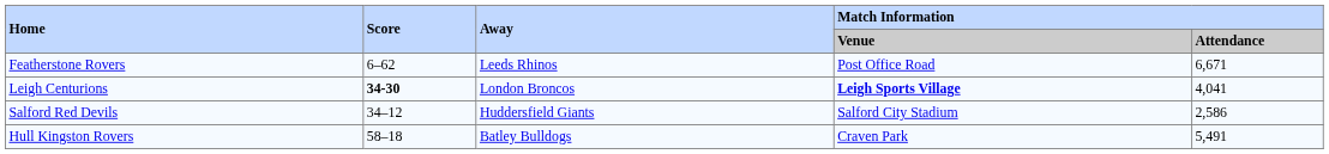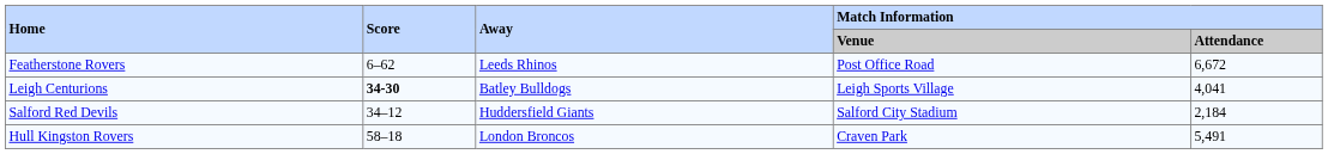 <table border=1 style="border-collapse:collapse; font-size:85%; text-align:left;" cellpadding=3 cellspacing=0 width=100%>
 <tr bgcolor=#C1D8FF>
 <th rowspan=2 width=19%>Home</th>
 <th rowspan=2 width=6%>Score</th>
 <th rowspan=2 width=19%>Away</th>
 <th colspan=6>Match Information</th>
 </tr>
 <tr bgcolor=#CCCCCC>
 <th width=19%>Venue</th>
 <th width=7%>Attendance</th>
 </tr>
 <tr bgcolor=#F5FAFF>
 <td align=left> <a href='#'>Featherstone Rovers</a></td>
 <td>6–62</td>
 <td align=left> <a href='#'>Leeds Rhinos</a></td>
 <td><a href='#'>Post Office Road</a></td>
-<td>6,671</td>
+<td>6,672</td>
 </tr>
 <tr bgcolor=#F5FAFF>
 <td align=left> <a href='#'>Leigh Centurions</a></td>
 <td><strong>34-30</strong></td>
-<td align=left> <a href='#'>London Broncos</a></td>
-<td><strong><a href='#'>Leigh Sports Village</a></strong></td>
+<td align=left> <a href='#'>Batley Bulldogs</a></td>
+<td><a href='#'>Leigh Sports Village</a></td>
 <td>4,041</td>
 </tr>
 <tr bgcolor=#F5FAFF>
 <td align=left> <a href='#'>Salford Red Devils</a></td>
 <td>34–12</td>
 <td align=left> <a href='#'>Huddersfield Giants</a></td>
 <td><a href='#'>Salford City Stadium</a></td>
-<td>2,586</td>
+<td>2,184</td>
 </tr>
 <tr bgcolor=#F5FAFF>
 <td align=left> <a href='#'>Hull Kingston Rovers</a></td>
 <td>58–18</td>
-<td align=left> <a href='#'>Batley Bulldogs</a></td>
+<td align=left> <a href='#'>London Broncos</a></td>
 <td><a href='#'>Craven Park</a></td>
 <td>5,491</td>
 </tr>
 </table>
